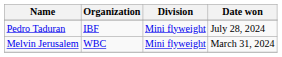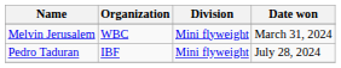 <table class="wikitable" border="1">
 <tr>
 <th>Name</th>
 <th>Organization</th>
 <th>Division</th>
 <th>Date won</th>
 </tr>
 <tr>
 </tr>
 <tr>
+<td style="text-align:left"><a href='#'>Melvin Jerusalem</a></td>
+<td rowspan=1><a href='#'>WBC</a></td>
+<td><a href='#'>Mini flyweight</a></td>
+<td>March 31, 2024</td>
+</tr>
+<tr>
 <td style="text-align:left"><a href='#'>Pedro Taduran</a></td>
 <td rowspan=1><a href='#'>IBF</a></td>
 <td><a href='#'>Mini flyweight</a></td>
 <td>July 28, 2024</td>
 </tr>
 <tr>
-<td style="text-align:left"><a href='#'>Melvin Jerusalem</a></td>
-<td rowspan=1><a href='#'>WBC</a></td>
-<td><a href='#'>Mini flyweight</a></td>
-<td>March 31, 2024</td>
-</tr>
-<tr>
 </tr>
 </table>
